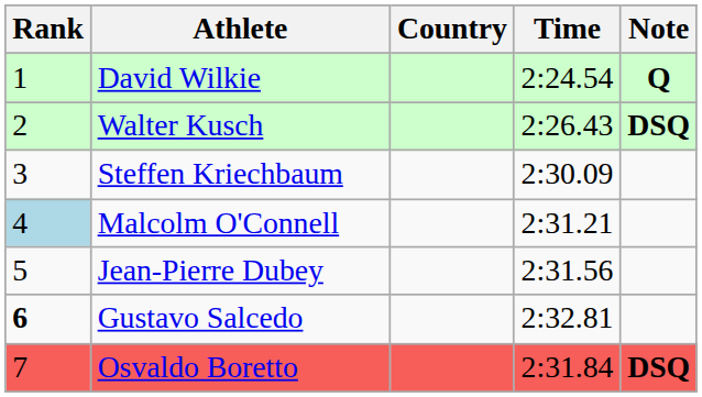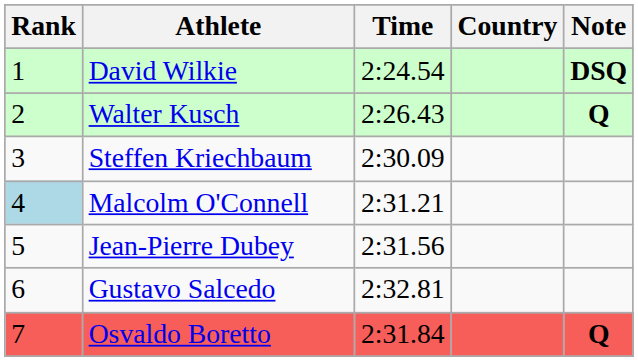 <table class="wikitable sortable">
 <tr>
 <th>Rank</th>
 <th width=150>Athlete</th>
+<th>Time</th>
 <th>Country</th>
-<th>Time</th>
 <th>Note</th>
 </tr>
 <tr bgcolor=#CCFFCC>
 <td>1</td>
 <td><a href='#'>David Wilkie</a></td>
+<td>2:24.54</td>
 <td></td>
-<td>2:24.54</td>
-<td align=center><strong>Q</strong></td>
+<td align=center><strong>DSQ</strong></td>
 </tr>
 <tr bgcolor=#CCFFCC>
 <td>2</td>
 <td><a href='#'>Walter Kusch</a></td>
+<td>2:26.43</td>
 <td></td>
-<td>2:26.43</td>
-<td align=center><strong>DSQ</strong></td>
+<td align=center><strong>Q</strong></td>
 </tr>
 <tr>
 <td>3</td>
 <td><a href='#'>Steffen Kriechbaum</a></td>
+<td>2:30.09</td>
 <td></td>
-<td>2:30.09</td>
 <td></td>
 </tr>
 <tr>
 <td style="background: lightblue;">4</td>
 <td><a href='#'>Malcolm O'Connell</a></td>
+<td>2:31.21</td>
 <td></td>
-<td>2:31.21</td>
 <td></td>
 </tr>
 <tr>
 <td>5</td>
 <td><a href='#'>Jean-Pierre Dubey</a></td>
+<td>2:31.56</td>
 <td></td>
-<td>2:31.56</td>
 <td></td>
 </tr>
 <tr>
-<td><strong>6</strong></td>
+<td>6</td>
 <td><a href='#'>Gustavo Salcedo</a></td>
+<td>2:32.81</td>
 <td></td>
-<td>2:32.81</td>
 <td></td>
 </tr>
 <tr bgcolor=#F75D59>
 <td>7</td>
 <td><a href='#'>Osvaldo Boretto</a></td>
+<td>2:31.84</td>
 <td></td>
-<td>2:31.84</td>
-<td align=center><strong>DSQ</strong></td>
+<td align=center><strong>Q</strong></td>
 </tr>
 </table>
